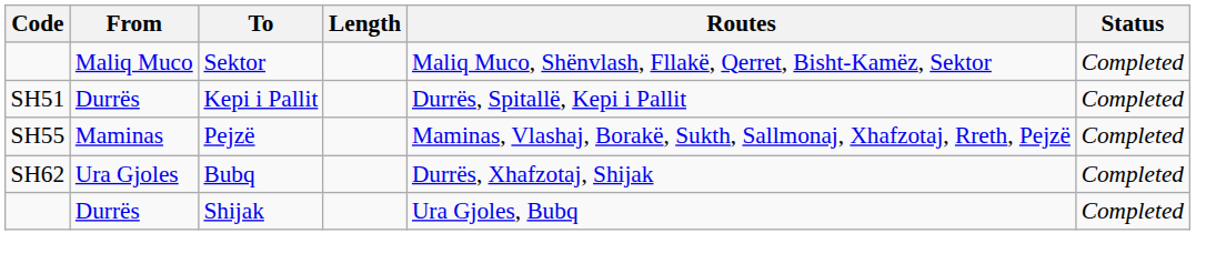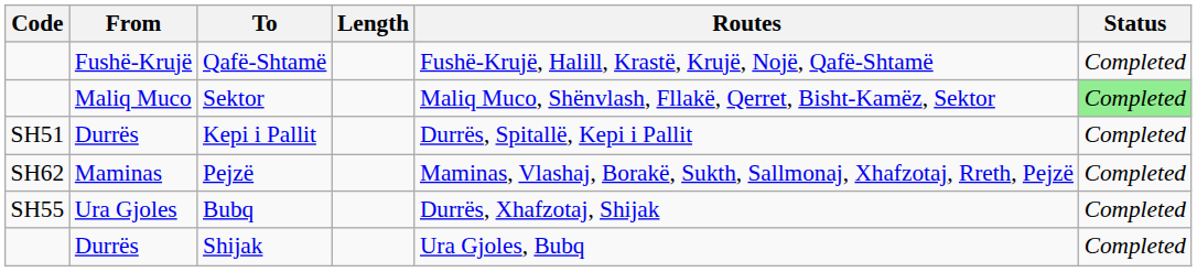 <table class="wikitable sortable">
 <tr>
 <th>Code</th>
 <th>From</th>
 <th>To</th>
 <th>Length</th>
 <th>Routes</th>
 <th>Status</th>
 </tr>
 <tr>
 <td></td>
+<td><a href='#'>Fushë-Krujë</a></td>
+<td><a href='#'>Qafë-Shtamë</a></td>
+<td></td>
+<td><a href='#'>Fushë-Krujë</a>, <a href='#'>Halill</a>, <a href='#'>Krastë</a>, <a href='#'>Krujë</a>, <a href='#'>Nojë</a>, <a href='#'>Qafë-Shtamë</a></td>
+<td><em>Completed</em></td>
+</tr>
+<tr>
+<td></td>
 <td><a href='#'>Maliq Muco</a><br></td>
 <td><a href='#'>Sektor</a></td>
 <td></td>
 <td><a href='#'>Maliq Muco</a>, <a href='#'>Shënvlash</a>, <a href='#'>Fllakë</a>, <a href='#'>Qerret</a>, <a href='#'>Bisht-Kamëz</a>, <a href='#'>Sektor</a></td>
-<td><em>Completed</em></td>
+<td style="background: lightgreen;"><em>Completed</em></td>
 </tr>
 <tr>
 <td>SH51</td>
 <td><a href='#'>Durrës</a> </td>
 <td><a href='#'>Kepi i Pallit</a></td>
 <td></td>
 <td><a href='#'>Durrës</a>, <a href='#'>Spitallë</a>, <a href='#'>Kepi i Pallit</a></td>
 <td><em>Completed</em></td>
 </tr>
 <tr>
-<td>SH55</td>
+<td>SH62</td>
 <td><a href='#'>Maminas</a><br></td>
 <td><a href='#'>Pejzë</a><br></td>
 <td></td>
 <td><a href='#'>Maminas</a>, <a href='#'>Vlashaj</a>, <a href='#'>Borakë</a>, <a href='#'>Sukth</a>, <a href='#'>Sallmonaj</a>, <a href='#'>Xhafzotaj</a>, <a href='#'>Rreth</a>, <a href='#'>Pejzë</a></td>
 <td><em>Completed</em></td>
 </tr>
 <tr>
-<td>SH62</td>
+<td>SH55</td>
 <td><a href='#'>Ura Gjoles</a> </td>
 <td><a href='#'>Bubq</a></td>
 <td></td>
 <td><a href='#'>Durrës</a>, <a href='#'>Xhafzotaj</a>, <a href='#'>Shijak</a></td>
 <td><em>Completed</em></td>
 </tr>
 <tr>
 <td></td>
 <td><a href='#'>Durrës</a></td>
 <td><a href='#'>Shijak</a></td>
 <td></td>
 <td><a href='#'>Ura Gjoles</a>, <a href='#'>Bubq</a></td>
 <td><em>Completed</em></td>
 </tr>
 </table>
